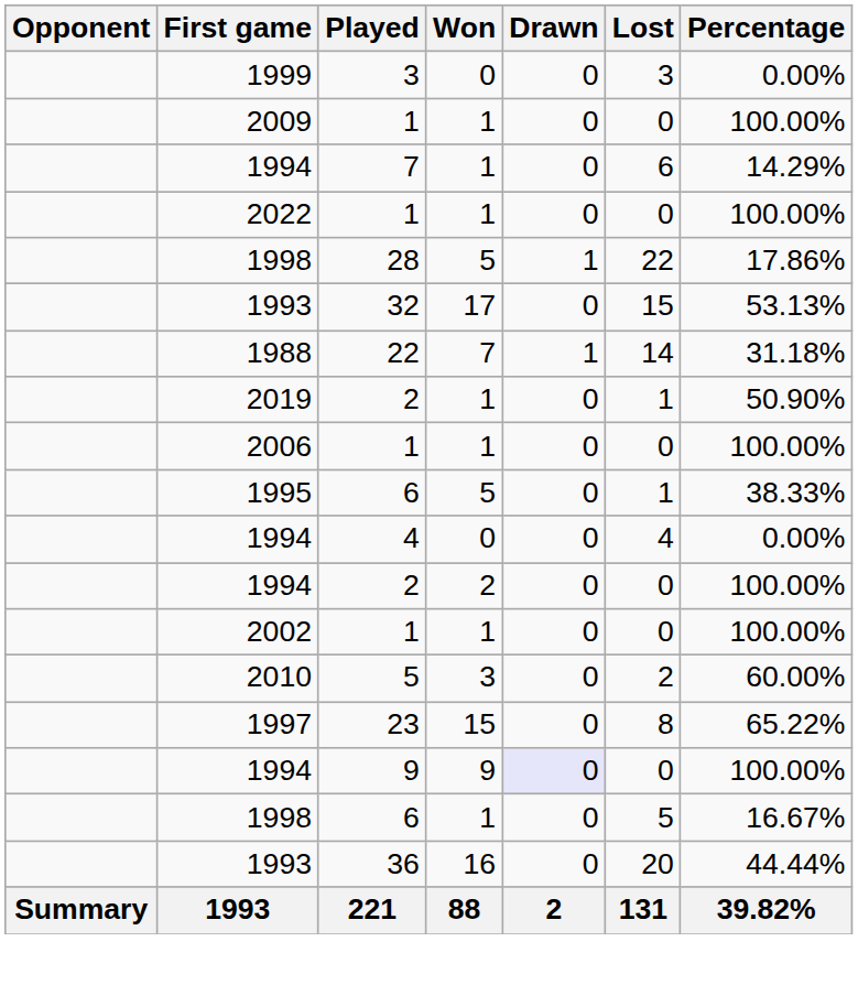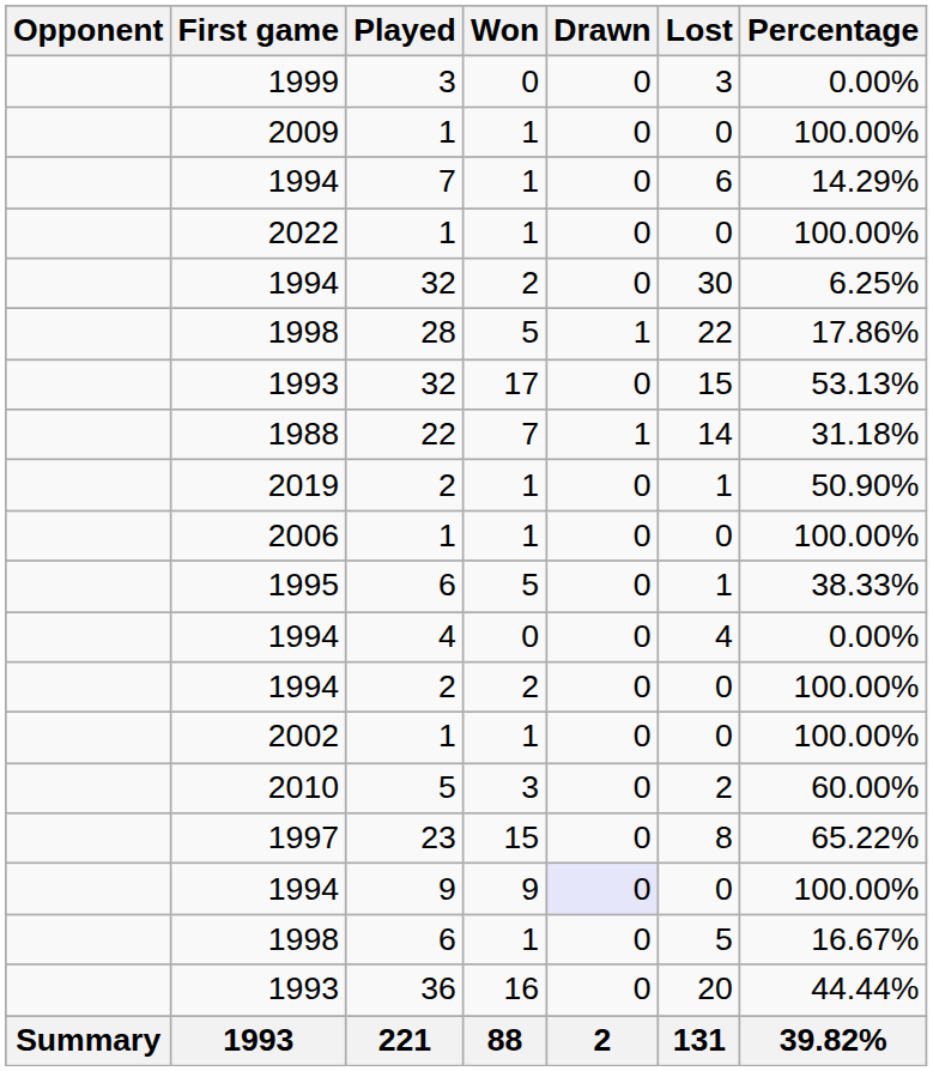 <table class="wikitable sortable">
 <tr align="right" align="left">
 <th>Opponent</th>
 <th>First game</th>
 <th>Played</th>
 <th>Won</th>
 <th>Drawn</th>
 <th>Lost</th>
 <th>Percentage</th>
 </tr>
 <tr align="right">
 <td style="text-align: left;"></td>
 <td>1999</td>
 <td>3</td>
 <td>0</td>
 <td>0</td>
 <td>3</td>
 <td>0.00%</td>
 </tr>
 <tr align="right">
 <td style="text-align: left;"></td>
 <td>2009</td>
 <td>1</td>
 <td>1</td>
 <td>0</td>
 <td>0</td>
 <td>100.00%</td>
 </tr>
 <tr align="right">
 <td style="text-align: left;"></td>
 <td>1994</td>
 <td>7</td>
 <td>1</td>
 <td>0</td>
 <td>6</td>
 <td>14.29%</td>
 </tr>
 <tr align="right">
 <td style="text-align: left;"></td>
 <td>2022</td>
 <td>1</td>
 <td>1</td>
 <td>0</td>
 <td>0</td>
 <td>100.00%</td>
+</tr>
+<tr align="right">
+<td style="text-align: left;"></td>
+<td>1994</td>
+<td>32</td>
+<td>2</td>
+<td>0</td>
+<td>30</td>
+<td>6.25%</td>
 </tr>
 <tr align="right">
 <td style="text-align: left;"></td>
 <td>1998</td>
 <td>28</td>
 <td>5</td>
 <td>1</td>
 <td>22</td>
 <td>17.86%</td>
 </tr>
 <tr align="right">
 <td style="text-align: left;"></td>
 <td>1993</td>
 <td>32</td>
 <td>17</td>
 <td>0</td>
 <td>15</td>
 <td>53.13%</td>
 </tr>
 <tr align="right">
 <td style="text-align: left;"></td>
 <td>1988</td>
 <td>22</td>
 <td>7</td>
 <td>1</td>
 <td>14</td>
 <td>31.18%</td>
 </tr>
 <tr align="right">
 <td style="text-align: left;"></td>
 <td>2019</td>
 <td>2</td>
 <td>1</td>
 <td>0</td>
 <td>1</td>
 <td>50.90%</td>
 </tr>
 <tr align="right">
 <td style="text-align: left;"></td>
 <td>2006</td>
 <td>1</td>
 <td>1</td>
 <td>0</td>
 <td>0</td>
 <td>100.00%</td>
 </tr>
 <tr align="right">
 <td style="text-align: left;"></td>
 <td>1995</td>
 <td>6</td>
 <td>5</td>
 <td>0</td>
 <td>1</td>
 <td>38.33%</td>
 </tr>
 <tr align="right">
 <td style="text-align: left;"></td>
 <td>1994</td>
 <td>4</td>
 <td>0</td>
 <td>0</td>
 <td>4</td>
 <td>0.00%</td>
 </tr>
 <tr align="right">
 <td style="text-align: left;"></td>
 <td>1994</td>
 <td>2</td>
 <td>2</td>
 <td>0</td>
 <td>0</td>
 <td>100.00%</td>
 </tr>
 <tr align="right">
 <td style="text-align: left;"></td>
 <td>2002</td>
 <td>1</td>
 <td>1</td>
 <td>0</td>
 <td>0</td>
 <td>100.00%</td>
 </tr>
 <tr align="right">
 <td style="text-align: left;"></td>
 <td>2010</td>
 <td>5</td>
 <td>3</td>
 <td>0</td>
 <td>2</td>
 <td>60.00%</td>
 </tr>
 <tr align="right">
 <td style="text-align: left;"></td>
 <td>1997</td>
 <td>23</td>
 <td>15</td>
 <td>0</td>
 <td>8</td>
 <td>65.22%</td>
 </tr>
 <tr align="right">
 <td style="text-align: left;"></td>
 <td>1994</td>
 <td>9</td>
 <td>9</td>
 <td style="background: lavender;">0</td>
 <td>0</td>
 <td>100.00%</td>
 </tr>
 <tr align="right">
 <td style="text-align: left;"></td>
 <td>1998</td>
 <td>6</td>
 <td>1</td>
 <td>0</td>
 <td>5</td>
 <td>16.67%</td>
 </tr>
 <tr align="right">
 <td style="text-align: left;"></td>
 <td>1993</td>
 <td>36</td>
 <td>16</td>
 <td>0</td>
 <td>20</td>
 <td>44.44%</td>
 </tr>
 <tr align="right">
 <th>Summary</th>
 <th>1993</th>
 <th>221</th>
 <th>88</th>
 <th>2</th>
 <th>131</th>
 <th>39.82%</th>
 </tr>
 </table>
